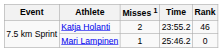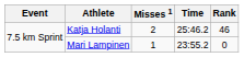 <table class="wikitable" style="font-size:90%">
 <tr>
 <th>Event</th>
 <th>Athlete</th>
 <th>Misses <sup>1</sup></th>
 <th>Time</th>
 <th>Rank</th>
 </tr>
 <tr>
 <td rowspan="2">7.5 km Sprint</td>
 <td><a href='#'>Katja Holanti</a></td>
 <td align="center">2</td>
-<td align="center">23:55.2</td>
+<td align="center">25:46.2</td>
 <td align="center">46</td>
 </tr>
 <tr>
 <td><a href='#'>Mari Lampinen</a></td>
 <td align="center">1</td>
-<td align="center">25:46.2</td>
+<td align="center">23:55.2</td>
 <td align="center">0</td>
 </tr>
 </table>
